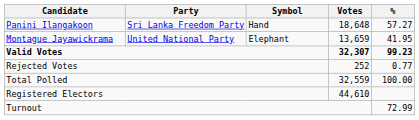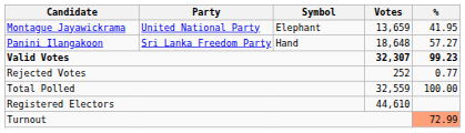 <table class="wikitable" border="1" style="text-align:right;">
 <tr>
 <th align=left width="180">Candidate</th>
 <th align=left width="180">Party</th>
 <th align=left width="120">Symbol</th>
 <th align=left width="60">Votes</th>
 <th align=left width="60">%</th>
 </tr>
 <tr>
+<td align=left><a href='#'>Montague Jayawickrama</a></td>
+<td align=left><a href='#'>United National Party</a></td>
+<td align=left>Elephant</td>
+<td align=right>13,659</td>
+<td align=right>41.95</td>
+</tr>
+<tr>
 <td align=left><a href='#'>Panini Ilangakoon</a></td>
 <td align=left><a href='#'>Sri Lanka Freedom Party</a></td>
 <td align=left>Hand</td>
 <td align=right>18,648</td>
 <td align=right>57.27</td>
-</tr>
-<tr>
-<td align=left><a href='#'>Montague Jayawickrama</a></td>
-<td align=left><a href='#'>United National Party</a></td>
-<td align=left>Elephant</td>
-<td align=right>13,659</td>
-<td align=right>41.95</td>
 </tr>
 <tr>
 <td align=left colspan=3><strong>Valid Votes</strong></td>
 <td align=right><strong>32,307</strong></td>
 <td align=right><strong>99.23</strong></td>
 </tr>
 <tr>
 <td align=left colspan=3>Rejected Votes</td>
 <td align=right>252</td>
 <td align=right>0.77</td>
 </tr>
 <tr>
 <td align=left colspan=3>Total Polled</td>
 <td align=right>32,559</td>
 <td align=right>100.00</td>
 </tr>
 <tr>
 <td align=left colspan=3>Registered Electors</td>
 <td align=right>44,610</td>
 <td></td>
 </tr>
 <tr>
 <td align=left colspan=4>Turnout</td>
-<td align=right>72.99</td>
+<td align=right style="background: lightsalmon;">72.99</td>
 </tr>
 </table>
